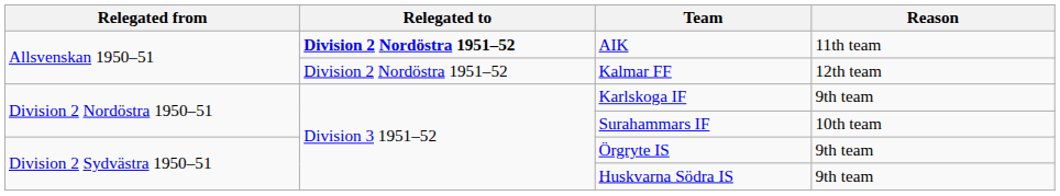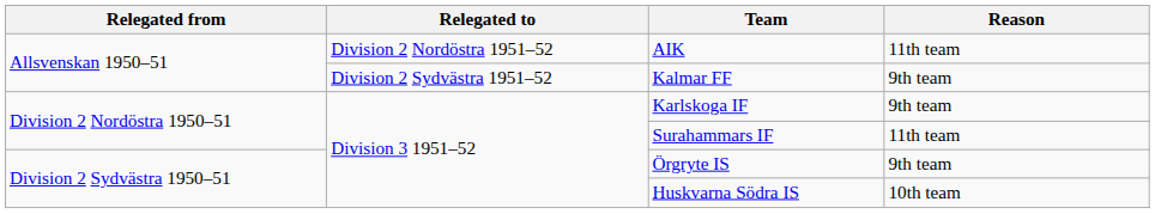 <table class="wikitable" style="text-align: left;">
 <tr>
 <th style="width: 275px;">Relegated from</th>
 <th style="width: 275px;">Relegated to</th>
 <th style="width: 200px;">Team</th>
 <th style="width: 225px;">Reason</th>
 </tr>
 <tr>
 <td rowspan=2><a href='#'>Allsvenskan</a> 1950–51</td>
-<td><strong><a href='#'>Division 2</a> <a href='#'>Nordöstra</a> 1951–52</strong></td>
+<td><a href='#'>Division 2</a> <a href='#'>Nordöstra</a> 1951–52</td>
 <td><a href='#'>AIK</a></td>
 <td>11th team</td>
 </tr>
 <tr>
-<td><a href='#'>Division 2</a> <a href='#'>Nordöstra</a> 1951–52</td>
+<td><a href='#'>Division 2</a> <a href='#'>Sydvästra</a> 1951–52</td>
 <td><a href='#'>Kalmar FF</a></td>
-<td>12th team</td>
+<td>9th team</td>
 </tr>
 <tr>
 <td rowspan=2><a href='#'>Division 2</a> <a href='#'>Nordöstra</a> 1950–51</td>
 <td rowspan=4><a href='#'>Division 3</a> 1951–52</td>
 <td><a href='#'>Karlskoga IF</a></td>
 <td>9th team</td>
 </tr>
 <tr>
 <td><a href='#'>Surahammars IF</a></td>
-<td>10th team</td>
+<td>11th team</td>
 </tr>
 <tr>
 <td rowspan=2><a href='#'>Division 2</a> <a href='#'>Sydvästra</a> 1950–51</td>
 <td><a href='#'>Örgryte IS</a></td>
 <td>9th team</td>
 </tr>
 <tr>
 <td><a href='#'>Huskvarna Södra IS</a></td>
-<td>9th team</td>
+<td>10th team</td>
 </tr>
 </table>
